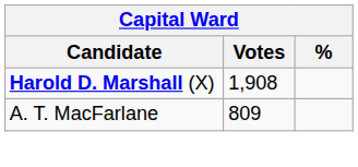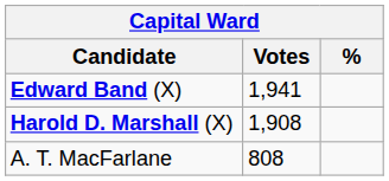 <table class="wikitable">
 <tr>
 <th colspan="3"><a href='#'>Capital Ward</a></th>
 </tr>
 <tr>
 <th style="width: 170px">Candidate</th>
 <th style="width: 50px">Votes</th>
 <th style="width: 40px">%</th>
 </tr>
 <tr>
+<td><strong><a href='#'>Edward Band</a></strong>  (X)</td>
+<td>1,941</td>
+<td></td>
+</tr>
+<tr>
 <td><strong><a href='#'>Harold D. Marshall</a></strong> (X)</td>
 <td>1,908</td>
 <td></td>
 </tr>
 <tr>
 <td>A. T. MacFarlane</td>
-<td>809</td>
+<td>808</td>
 <td></td>
 </tr>
 </table>
